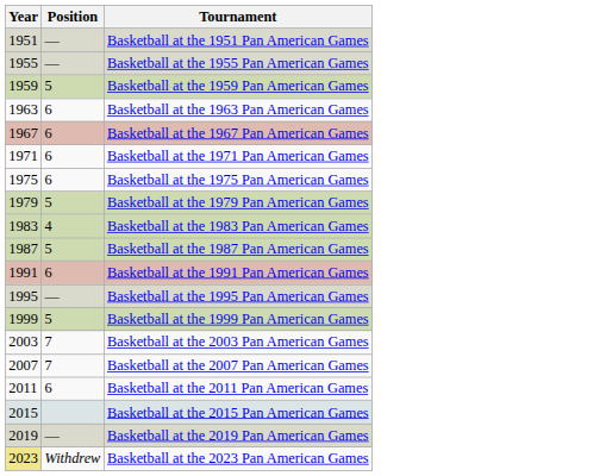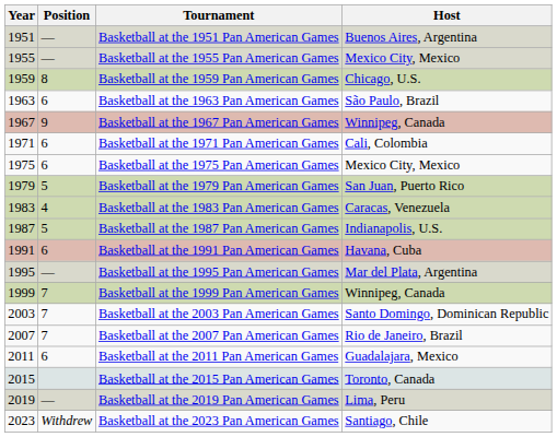 <table class="wikitable">
 <tr>
 <th>Year</th>
 <th>Position</th>
 <th>Tournament</th>
+<th>Host</th>
 </tr>
 <tr style="background:#d9d9cc;">
 <td>1951</td>
 <td>—</td>
 <td><a href='#'>Basketball at the 1951 Pan American Games</a></td>
+<td><a href='#'>Buenos Aires</a>, Argentina</td>
 </tr>
 <tr style="background:#d9d9cc;">
 <td>1955</td>
 <td>—</td>
 <td><a href='#'>Basketball at the 1955 Pan American Games</a></td>
+<td><a href='#'>Mexico City</a>, Mexico</td>
 </tr>
 <tr style="background:#cedab0;">
 <td>1959</td>
-<td>5</td>
+<td>8</td>
 <td><a href='#'>Basketball at the 1959 Pan American Games</a></td>
+<td><a href='#'>Chicago</a>, U.S.</td>
 </tr>
 <tr>
 <td>1963</td>
 <td>6</td>
 <td><a href='#'>Basketball at the 1963 Pan American Games</a></td>
+<td><a href='#'>São Paulo</a>, Brazil</td>
 </tr>
 <tr style="background:#debab0;">
 <td>1967</td>
-<td>6</td>
+<td>9</td>
 <td><a href='#'>Basketball at the 1967 Pan American Games</a></td>
+<td><a href='#'>Winnipeg</a>, Canada</td>
 </tr>
 <tr>
 <td>1971</td>
 <td>6</td>
 <td><a href='#'>Basketball at the 1971 Pan American Games</a></td>
+<td><a href='#'>Cali</a>, Colombia</td>
 </tr>
 <tr>
 <td>1975</td>
 <td>6</td>
 <td><a href='#'>Basketball at the 1975 Pan American Games</a></td>
+<td>Mexico City, Mexico</td>
 </tr>
 <tr style="background:#cedab0;">
 <td>1979</td>
 <td>5</td>
 <td><a href='#'>Basketball at the 1979 Pan American Games</a></td>
+<td><a href='#'>San Juan</a>, Puerto Rico</td>
 </tr>
 <tr style="background:#cedab0;">
 <td>1983</td>
 <td>4</td>
 <td><a href='#'>Basketball at the 1983 Pan American Games</a></td>
+<td><a href='#'>Caracas</a>, Venezuela</td>
 </tr>
 <tr style="background:#cedab0;">
 <td>1987</td>
 <td>5</td>
 <td><a href='#'>Basketball at the 1987 Pan American Games</a></td>
+<td><a href='#'>Indianapolis</a>, U.S.</td>
 </tr>
 <tr style="background:#debab0;">
 <td>1991</td>
 <td>6</td>
 <td><a href='#'>Basketball at the 1991 Pan American Games</a></td>
+<td><a href='#'>Havana</a>, Cuba</td>
 </tr>
 <tr style="background:#d9d9cc;">
 <td>1995</td>
 <td>—</td>
 <td><a href='#'>Basketball at the 1995 Pan American Games</a></td>
+<td><a href='#'>Mar del Plata</a>, Argentina</td>
 </tr>
 <tr style="background:#cedab0;">
 <td>1999</td>
-<td>5</td>
+<td>7</td>
 <td><a href='#'>Basketball at the 1999 Pan American Games</a></td>
+<td>Winnipeg, Canada</td>
 </tr>
 <tr>
 <td>2003</td>
 <td>7</td>
 <td><a href='#'>Basketball at the 2003 Pan American Games</a></td>
+<td><a href='#'>Santo Domingo</a>, Dominican Republic</td>
 </tr>
 <tr>
 <td>2007</td>
 <td>7</td>
 <td><a href='#'>Basketball at the 2007 Pan American Games</a></td>
+<td><a href='#'>Rio de Janeiro</a>, Brazil</td>
 </tr>
 <tr>
 <td>2011</td>
 <td>6</td>
 <td><a href='#'>Basketball at the 2011 Pan American Games</a></td>
+<td><a href='#'>Guadalajara</a>, Mexico</td>
 </tr>
 <tr style="background:#dce5e5;">
 <td>2015</td>
 <td></td>
 <td><a href='#'>Basketball at the 2015 Pan American Games</a></td>
+<td><a href='#'>Toronto</a>, Canada</td>
 </tr>
 <tr style="background:#d9d9cc;">
 <td>2019</td>
 <td>—</td>
 <td><a href='#'>Basketball at the 2019 Pan American Games</a></td>
+<td><a href='#'>Lima</a>, Peru</td>
 </tr>
 <tr>
-<td style="background: khaki;">2023</td>
+<td>2023</td>
 <td><em>Withdrew</em></td>
 <td><a href='#'>Basketball at the 2023 Pan American Games</a></td>
+<td><a href='#'>Santiago</a>, Chile</td>
 </tr>
 </table>
